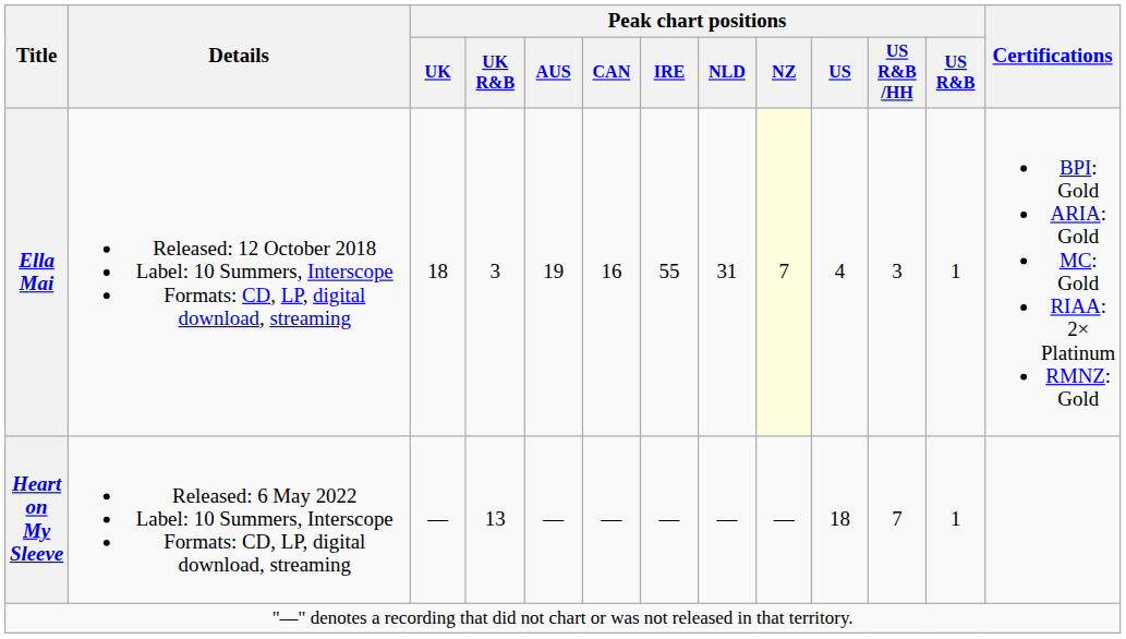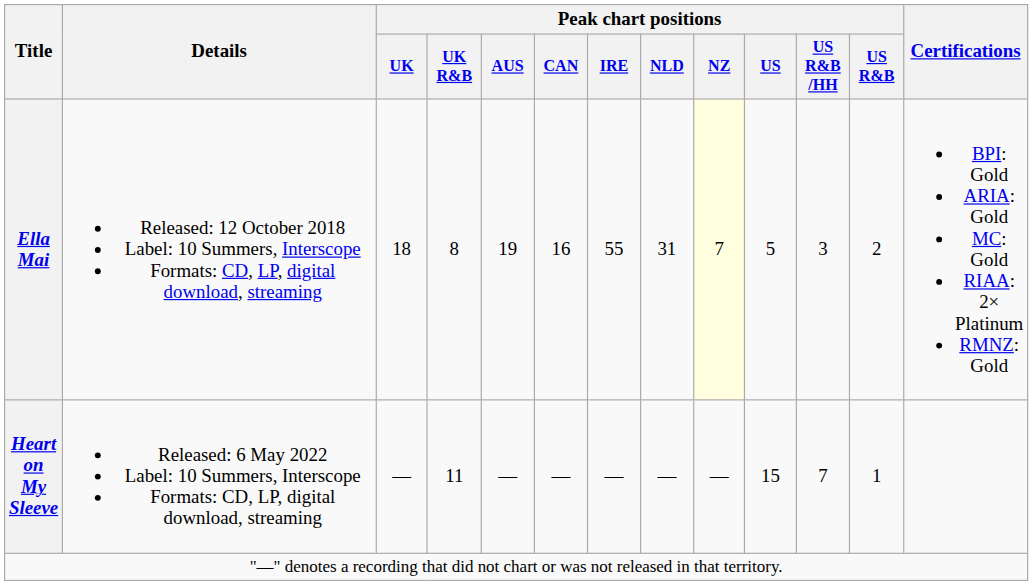 <table class="wikitable plainrowheaders" style="text-align:center;" border="1">
 <tr>
 <th scope="col" rowspan="2">Title</th>
 <th scope="col" rowspan="2" style="width:18em;">Details</th>
 <th scope="col" colspan="10">Peak chart positions</th>
 <th scope="col" rowspan="2"><a href='#'>Certifications</a></th>
 </tr>
 <tr>
 <th scope="col" style="width:3em;font-size:85%;"><a href='#'>UK</a><br></th>
 <th scope="col" style="width:3em;font-size:85%;"><a href='#'>UK<br>R&B</a><br></th>
 <th scope="col" style="width:3em;font-size:85%;"><a href='#'>AUS</a><br></th>
 <th scope="col" style="width:3em;font-size:85%;"><a href='#'>CAN</a><br></th>
 <th scope="col" style="width:3em;font-size:85%;"><a href='#'>IRE</a><br></th>
 <th scope="col" style="width:3em;font-size:85%;"><a href='#'>NLD</a><br></th>
 <th scope="col" style="width:3em;font-size:85%;"><a href='#'>NZ</a><br></th>
 <th scope="col" style="width:3em;font-size:85%;"><a href='#'>US</a><br></th>
 <th scope="col" style="width:3em;font-size:85%;"><a href='#'>US<br>R&B<br>/HH</a><br></th>
 <th scope="col" style="width:3em;font-size:85%;"><a href='#'>US<br>R&B</a><br></th>
 </tr>
 <tr>
 <th scope="row"><em><a href='#'>Ella Mai</a></em></th>
 <td><br><ul><li>Released: 12 October 2018</li><li>Label: 10 Summers, <a href='#'>Interscope</a></li><li>Formats: <a href='#'>CD</a>, <a href='#'>LP</a>, <a href='#'>digital download</a>, <a href='#'>streaming</a></li></ul></td>
 <td>18</td>
-<td>3</td>
+<td>8</td>
 <td>19</td>
 <td>16</td>
 <td>55</td>
 <td>31</td>
 <td style="background: lightyellow;">7</td>
-<td>4</td>
+<td>5</td>
 <td>3</td>
-<td>1</td>
+<td>2</td>
 <td><br><ul><li><a href='#'>BPI</a>: Gold</li><li><a href='#'>ARIA</a>: Gold</li><li><a href='#'>MC</a>: Gold</li><li><a href='#'>RIAA</a>: 2× Platinum</li><li><a href='#'>RMNZ</a>: Gold</li></ul></td>
 </tr>
 <tr>
 <th scope="row"><em><a href='#'>Heart on My Sleeve</a></em></th>
 <td><br><ul><li>Released: 6 May 2022</li><li>Label: 10 Summers, Interscope</li><li>Formats: CD, LP, digital download, streaming</li></ul></td>
 <td>—</td>
-<td>13</td>
+<td>11</td>
 <td>—</td>
 <td>—</td>
 <td>—</td>
 <td>—</td>
 <td>—</td>
-<td>18</td>
+<td>15</td>
 <td>7</td>
 <td>1</td>
 </tr>
 <tr>
 <td colspan="13" style="font-size:90%">"—" denotes a recording that did not chart or was not released in that territory.</td>
 </tr>
 </table>
